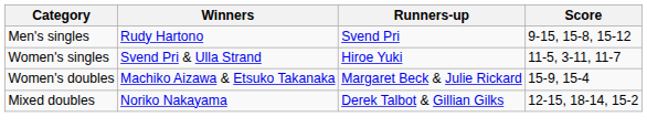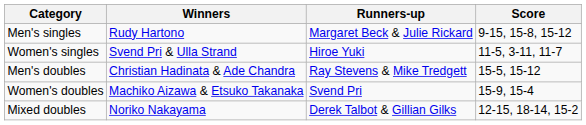 <table class=wikitable style="margin:auto;">
 <tr>
 <th>Category</th>
 <th>Winners</th>
 <th>Runners-up</th>
 <th>Score</th>
 </tr>
 <tr>
 <td>Men's singles</td>
 <td> <a href='#'>Rudy Hartono</a></td>
-<td> <a href='#'>Svend Pri</a></td>
+<td> <a href='#'>Margaret Beck</a> & <a href='#'>Julie Rickard</a></td>
 <td>9-15, 15-8, 15-12</td>
 </tr>
 <tr>
 <td>Women's singles</td>
 <td> <a href='#'>Svend Pri</a> & <a href='#'>Ulla Strand</a></td>
 <td> <a href='#'>Hiroe Yuki</a></td>
 <td>11-5, 3-11, 11-7</td>
 </tr>
 <tr>
+<td>Men's doubles</td>
+<td> <a href='#'>Christian Hadinata</a> & <a href='#'>Ade Chandra</a></td>
+<td> <a href='#'>Ray Stevens</a> & <a href='#'>Mike Tredgett</a></td>
+<td>15-5, 15-12</td>
+</tr>
+<tr>
 <td>Women's doubles</td>
 <td> <a href='#'>Machiko Aizawa</a> & <a href='#'>Etsuko Takanaka</a></td>
-<td> <a href='#'>Margaret Beck</a> & <a href='#'>Julie Rickard</a></td>
+<td> <a href='#'>Svend Pri</a></td>
 <td>15-9, 15-4</td>
 </tr>
 <tr>
 <td>Mixed doubles</td>
 <td> <a href='#'>Noriko Nakayama</a></td>
 <td> <a href='#'>Derek Talbot</a> & <a href='#'>Gillian Gilks</a></td>
 <td>12-15, 18-14, 15-2</td>
 </tr>
 </table>
